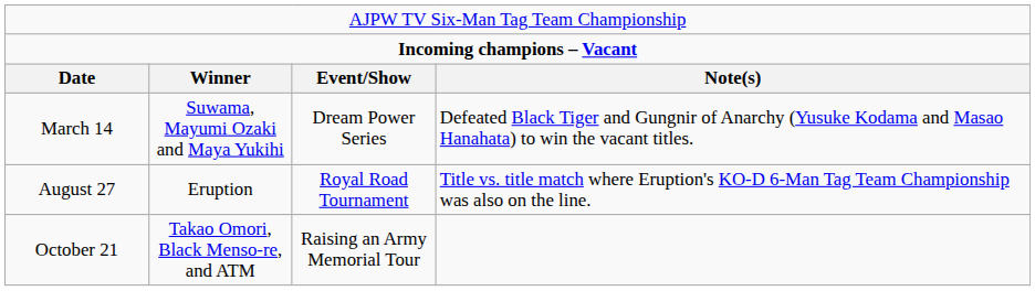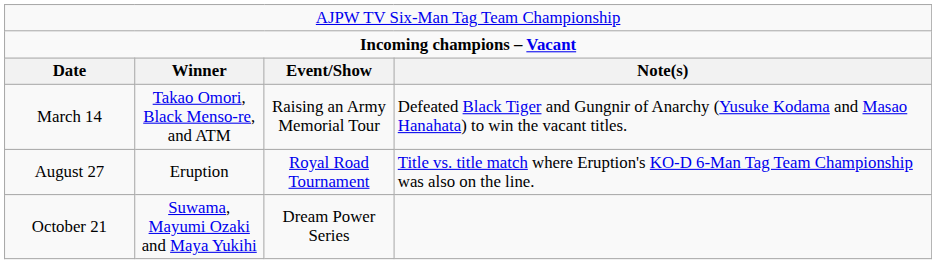 <table class="wikitable" style="text-align:center; width:100%;">
 <tr>
 <td colspan="5" style="text-align: center;"><a href='#'>AJPW TV Six-Man Tag Team Championship</a></td>
 </tr>
 <tr>
 <td colspan="5" style="text-align: center;"><strong>Incoming champions – <a href='#'>Vacant</a></strong></td>
 </tr>
 <tr>
 <th width=14%>Date</th>
 <th width=14%>Winner</th>
 <th width=14%>Event/Show</th>
 <th width=58%>Note(s)</th>
 </tr>
 <tr>
 <td>March 14</td>
-<td><a href='#'>Suwama</a>, <a href='#'>Mayumi Ozaki</a> and <a href='#'>Maya Yukihi</a></td>
-<td>Dream Power Series<br></td>
+<td><a href='#'>Takao Omori</a>, <a href='#'>Black Menso-re</a>, and ATM</td>
+<td>Raising an Army Memorial Tour<br></td>
 <td align=left>Defeated <a href='#'>Black Tiger</a> and Gungnir of Anarchy (<a href='#'>Yusuke Kodama</a> and <a href='#'>Masao Hanahata</a>) to win the vacant titles.</td>
 </tr>
 <tr>
 <td>August 27</td>
 <td>Eruption<br></td>
 <td><a href='#'>Royal Road Tournament</a><br></td>
 <td align=left><a href='#'>Title vs. title match</a> where Eruption's <a href='#'>KO-D 6-Man Tag Team Championship</a> was also on the line.</td>
 </tr>
 <tr>
 <td>October 21</td>
-<td><a href='#'>Takao Omori</a>, <a href='#'>Black Menso-re</a>, and ATM</td>
-<td>Raising an Army Memorial Tour<br></td>
+<td><a href='#'>Suwama</a>, <a href='#'>Mayumi Ozaki</a> and <a href='#'>Maya Yukihi</a></td>
+<td>Dream Power Series<br></td>
 <td></td>
 </tr>
 </table>
